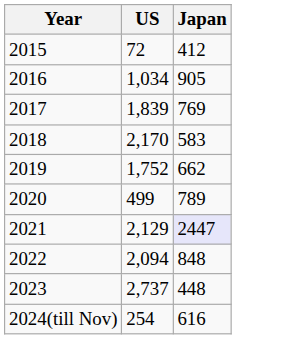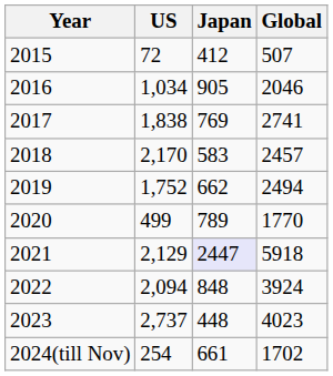 <table class="wikitable">
 <tr>
 <th>Year</th>
 <th>US</th>
 <th>Japan</th>
+<th>Global</th>
 </tr>
 <tr>
 <td>2015</td>
 <td>72</td>
 <td>412</td>
+<td>507</td>
 </tr>
 <tr>
 <td>2016</td>
 <td>1,034</td>
 <td>905</td>
+<td>2046</td>
 </tr>
 <tr>
 <td>2017</td>
-<td>1,839</td>
+<td>1,838</td>
 <td>769</td>
+<td>2741</td>
 </tr>
 <tr>
 <td>2018</td>
 <td>2,170</td>
 <td>583</td>
+<td>2457</td>
 </tr>
 <tr>
 <td>2019</td>
 <td>1,752</td>
 <td>662</td>
+<td>2494</td>
 </tr>
 <tr>
 <td>2020</td>
 <td>499</td>
 <td>789</td>
+<td>1770</td>
 </tr>
 <tr>
 <td>2021</td>
 <td>2,129</td>
 <td style="background: lavender;">2447</td>
+<td>5918</td>
 </tr>
 <tr>
 <td>2022</td>
 <td>2,094</td>
 <td>848</td>
+<td>3924</td>
 </tr>
 <tr>
 <td>2023</td>
 <td>2,737</td>
 <td>448</td>
+<td>4023</td>
 </tr>
 <tr>
 <td>2024(till Nov)</td>
 <td>254</td>
-<td>616</td>
+<td>661</td>
+<td>1702</td>
 </tr>
 </table>
